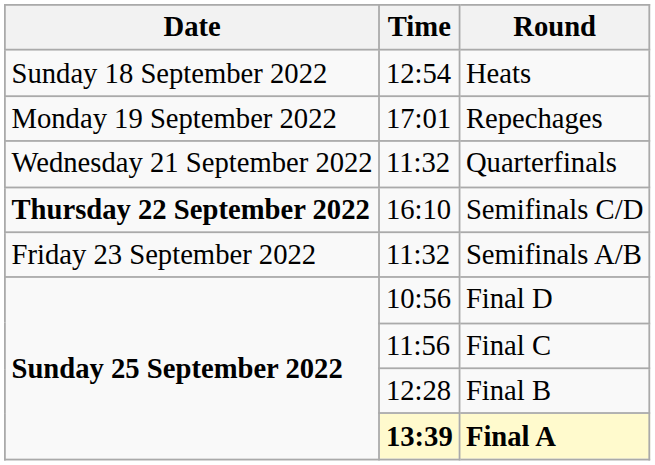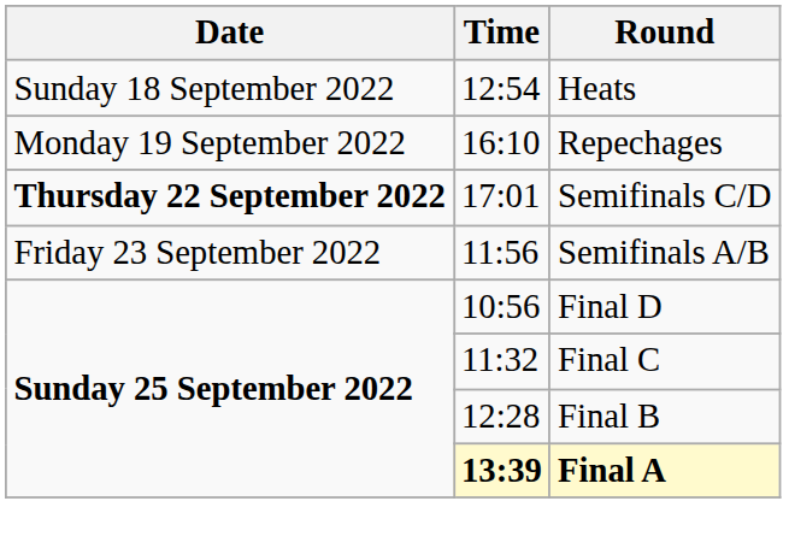 <table class="wikitable">
 <tr>
 <th>Date</th>
 <th>Time</th>
 <th>Round</th>
 </tr>
 <tr>
 <td>Sunday 18 September 2022</td>
 <td>12:54</td>
 <td>Heats</td>
 </tr>
 <tr>
 <td>Monday 19 September 2022</td>
-<td>17:01</td>
+<td>16:10</td>
 <td>Repechages</td>
 </tr>
 <tr>
-<td>Wednesday 21 September 2022</td>
-<td>11:32</td>
-<td>Quarterfinals</td>
-</tr>
-<tr>
 <td><strong>Thursday 22 September 2022</strong></td>
-<td>16:10</td>
+<td>17:01</td>
 <td>Semifinals C/D</td>
 </tr>
 <tr>
 <td>Friday 23 September 2022</td>
-<td>11:32</td>
+<td>11:56</td>
 <td>Semifinals A/B</td>
 </tr>
 <tr>
 <td rowspan=4><strong>Sunday 25 September 2022</strong></td>
 <td>10:56</td>
 <td>Final D</td>
 </tr>
 <tr>
-<td>11:56</td>
+<td>11:32</td>
 <td>Final C</td>
 </tr>
 <tr>
 <td>12:28</td>
 <td>Final B</td>
 </tr>
 <tr>
 <td style=background:lemonchiffon><strong>13:39</strong></td>
 <td style=background:lemonchiffon><strong>Final A</strong></td>
 </tr>
 </table>
